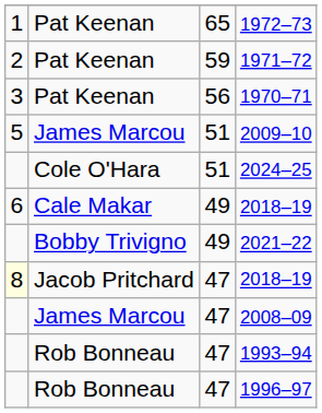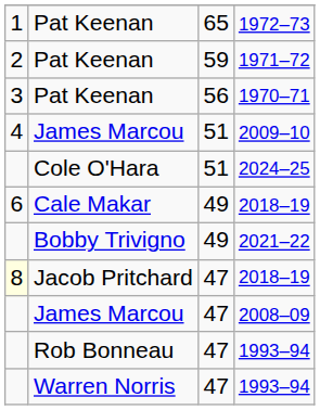 <table class="wikitable">
 <tr>
 </tr>
 <tr>
 <td>1</td>
 <td>Pat Keenan</td>
 <td>65</td>
 <td style="font-size:80%;"><a href='#'>1972–73</a></td>
 </tr>
 <tr>
 <td>2</td>
 <td>Pat Keenan</td>
 <td>59</td>
 <td style="font-size:80%;"><a href='#'>1971–72</a></td>
 </tr>
 <tr>
 <td>3</td>
 <td>Pat Keenan</td>
 <td>56</td>
 <td style="font-size:80%;"><a href='#'>1970–71</a></td>
 </tr>
 <tr>
-<td>5</td>
+<td>4</td>
 <td><a href='#'>James Marcou</a></td>
 <td>51</td>
 <td style="font-size:80%;"><a href='#'>2009–10</a></td>
 </tr>
 <tr>
 <td></td>
 <td>Cole O'Hara</td>
 <td>51</td>
 <td style="font-size:80%;"><a href='#'>2024–25</a></td>
 </tr>
 <tr>
 <td>6</td>
 <td><a href='#'>Cale Makar</a></td>
 <td>49</td>
 <td style="font-size:80%;"><a href='#'>2018–19</a></td>
 </tr>
 <tr>
 <td></td>
 <td><a href='#'>Bobby Trivigno</a></td>
 <td>49</td>
 <td style="font-size:80%;"><a href='#'>2021–22</a></td>
 </tr>
 <tr>
 <td style="background: lightyellow;">8</td>
 <td>Jacob Pritchard</td>
 <td>47</td>
 <td style="font-size:80%;"><a href='#'>2018–19</a></td>
 </tr>
 <tr>
 <td></td>
 <td><a href='#'>James Marcou</a></td>
 <td>47</td>
 <td style="font-size:80%;"><a href='#'>2008–09</a></td>
 </tr>
 <tr>
 <td></td>
 <td>Rob Bonneau</td>
 <td>47</td>
 <td style="font-size:80%;"><a href='#'>1993–94</a></td>
 </tr>
 <tr>
 <td></td>
-<td>Rob Bonneau</td>
+<td><a href='#'>Warren Norris</a></td>
 <td>47</td>
-<td style="font-size:80%;"><a href='#'>1996–97</a></td>
+<td style="font-size:80%;"><a href='#'>1993–94</a></td>
 </tr>
 </table>
